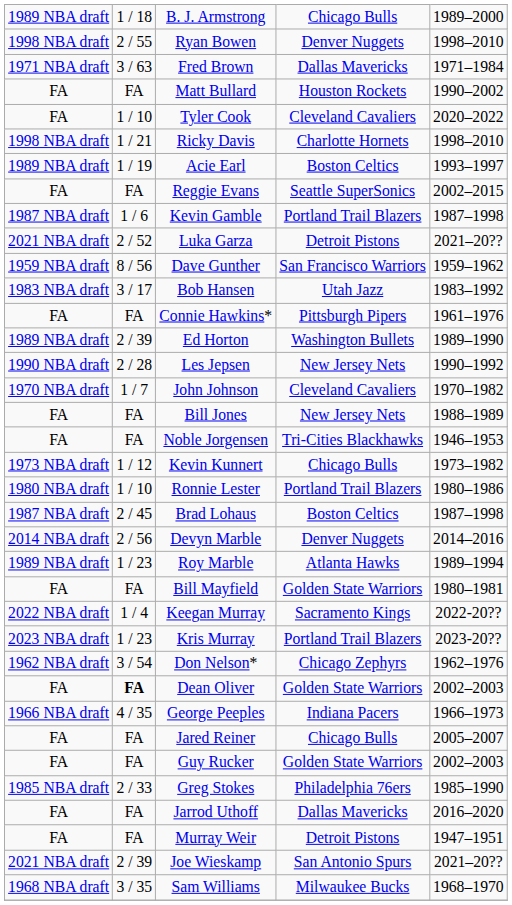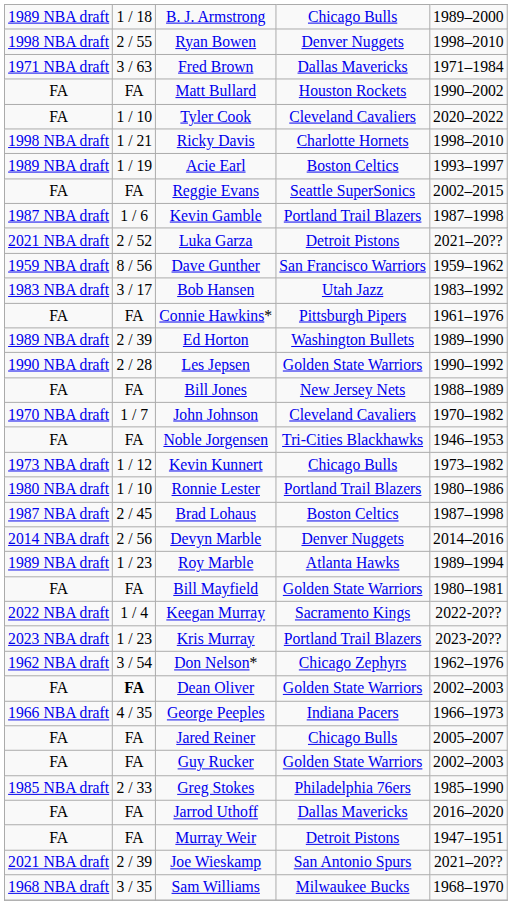 <table class="wikitable sortable sortable"style="text-align: center;">
 <tr>
 <td><a href='#'>1989 NBA draft</a></td>
 <td>1 / 18</td>
 <td><a href='#'>B. J. Armstrong</a></td>
 <td><a href='#'>Chicago Bulls</a></td>
 <td>1989–2000</td>
 </tr>
 <tr>
 <td><a href='#'>1998 NBA draft</a></td>
 <td>2 / 55</td>
 <td><a href='#'>Ryan Bowen</a></td>
 <td><a href='#'>Denver Nuggets</a></td>
 <td>1998–2010</td>
 </tr>
 <tr>
 <td><a href='#'>1971 NBA draft</a></td>
 <td>3 / 63</td>
 <td><a href='#'>Fred Brown</a></td>
 <td><a href='#'>Dallas Mavericks</a></td>
 <td>1971–1984</td>
 </tr>
 <tr>
 <td>FA</td>
 <td>FA</td>
 <td><a href='#'>Matt Bullard</a></td>
 <td><a href='#'>Houston Rockets</a></td>
 <td>1990–2002</td>
 </tr>
 <tr>
 <td>FA</td>
 <td>1 / 10</td>
 <td><a href='#'>Tyler Cook</a></td>
 <td><a href='#'>Cleveland Cavaliers</a></td>
 <td>2020–2022</td>
 </tr>
 <tr>
 <td><a href='#'>1998 NBA draft</a></td>
 <td>1 / 21</td>
 <td><a href='#'>Ricky Davis</a></td>
 <td><a href='#'>Charlotte Hornets</a></td>
 <td>1998–2010</td>
 </tr>
 <tr>
 <td><a href='#'>1989 NBA draft</a></td>
 <td>1 / 19</td>
 <td><a href='#'>Acie Earl</a></td>
 <td><a href='#'>Boston Celtics</a></td>
 <td>1993–1997</td>
 </tr>
 <tr>
 <td>FA</td>
 <td>FA</td>
 <td><a href='#'>Reggie Evans</a></td>
 <td><a href='#'>Seattle SuperSonics</a></td>
 <td>2002–2015</td>
 </tr>
 <tr>
 <td><a href='#'>1987 NBA draft</a></td>
 <td>1 / 6</td>
 <td><a href='#'>Kevin Gamble</a></td>
 <td><a href='#'>Portland Trail Blazers</a></td>
 <td>1987–1998</td>
 </tr>
 <tr>
 <td><a href='#'>2021 NBA draft</a></td>
 <td>2 / 52</td>
 <td><a href='#'>Luka Garza</a></td>
 <td><a href='#'>Detroit Pistons</a></td>
 <td>2021–20??</td>
 </tr>
 <tr>
 <td><a href='#'>1959 NBA draft</a></td>
 <td>8 / 56</td>
 <td><a href='#'>Dave Gunther</a></td>
 <td><a href='#'>San Francisco Warriors</a></td>
 <td>1959–1962</td>
 </tr>
 <tr>
 <td><a href='#'>1983 NBA draft</a></td>
 <td>3 / 17</td>
 <td><a href='#'>Bob Hansen</a></td>
 <td><a href='#'>Utah Jazz</a></td>
 <td>1983–1992</td>
 </tr>
 <tr>
 <td>FA</td>
 <td>FA</td>
 <td><a href='#'>Connie Hawkins</a>*</td>
 <td><a href='#'>Pittsburgh Pipers</a></td>
 <td>1961–1976</td>
 </tr>
 <tr>
 <td><a href='#'>1989 NBA draft</a></td>
 <td>2 / 39</td>
 <td><a href='#'>Ed Horton</a></td>
 <td><a href='#'>Washington Bullets</a></td>
 <td>1989–1990</td>
 </tr>
 <tr>
 <td><a href='#'>1990 NBA draft</a></td>
 <td>2 / 28</td>
 <td><a href='#'>Les Jepsen</a></td>
+<td><a href='#'>Golden State Warriors</a></td>
+<td>1990–1992</td>
+</tr>
+<tr>
+<td>FA</td>
+<td>FA</td>
+<td><a href='#'>Bill Jones</a></td>
 <td><a href='#'>New Jersey Nets</a></td>
-<td>1990–1992</td>
+<td>1988–1989</td>
 </tr>
 <tr>
 <td><a href='#'>1970 NBA draft</a></td>
 <td>1 / 7</td>
 <td><a href='#'>John Johnson</a></td>
 <td><a href='#'>Cleveland Cavaliers</a></td>
 <td>1970–1982</td>
-</tr>
-<tr>
-<td>FA</td>
-<td>FA</td>
-<td><a href='#'>Bill Jones</a></td>
-<td><a href='#'>New Jersey Nets</a></td>
-<td>1988–1989</td>
 </tr>
 <tr>
 <td>FA</td>
 <td>FA</td>
 <td><a href='#'>Noble Jorgensen</a></td>
 <td><a href='#'>Tri-Cities Blackhawks</a></td>
 <td>1946–1953</td>
 </tr>
 <tr>
 <td><a href='#'>1973 NBA draft</a></td>
 <td>1 / 12</td>
 <td><a href='#'>Kevin Kunnert</a></td>
 <td><a href='#'>Chicago Bulls</a></td>
 <td>1973–1982</td>
 </tr>
 <tr>
 <td><a href='#'>1980 NBA draft</a></td>
 <td>1 / 10</td>
 <td><a href='#'>Ronnie Lester</a></td>
 <td><a href='#'>Portland Trail Blazers</a></td>
 <td>1980–1986</td>
 </tr>
 <tr>
 <td><a href='#'>1987 NBA draft</a></td>
 <td>2 / 45</td>
 <td><a href='#'>Brad Lohaus</a></td>
 <td><a href='#'>Boston Celtics</a></td>
 <td>1987–1998</td>
 </tr>
 <tr>
 <td><a href='#'>2014 NBA draft</a></td>
 <td>2 / 56</td>
 <td><a href='#'>Devyn Marble</a></td>
 <td><a href='#'>Denver Nuggets</a></td>
 <td>2014–2016</td>
 </tr>
 <tr>
 <td><a href='#'>1989 NBA draft</a></td>
 <td>1 / 23</td>
 <td><a href='#'>Roy Marble</a></td>
 <td><a href='#'>Atlanta Hawks</a></td>
 <td>1989–1994</td>
 </tr>
 <tr>
 <td>FA</td>
 <td>FA</td>
 <td><a href='#'>Bill Mayfield</a></td>
 <td><a href='#'>Golden State Warriors</a></td>
 <td>1980–1981</td>
 </tr>
 <tr>
 <td><a href='#'>2022 NBA draft</a></td>
 <td>1 / 4</td>
 <td><a href='#'>Keegan Murray</a></td>
 <td><a href='#'>Sacramento Kings</a></td>
 <td>2022-20??</td>
 </tr>
 <tr>
 <td><a href='#'>2023 NBA draft</a></td>
 <td>1 / 23</td>
 <td><a href='#'>Kris Murray</a></td>
 <td><a href='#'>Portland Trail Blazers</a></td>
 <td>2023-20??</td>
 </tr>
 <tr>
 <td><a href='#'>1962 NBA draft</a></td>
 <td>3 / 54</td>
 <td><a href='#'>Don Nelson</a>*</td>
 <td><a href='#'>Chicago Zephyrs</a></td>
 <td>1962–1976</td>
 </tr>
 <tr>
 <td>FA</td>
 <td><strong>FA</strong></td>
 <td><a href='#'>Dean Oliver</a></td>
 <td><a href='#'>Golden State Warriors</a></td>
 <td>2002–2003</td>
 </tr>
 <tr>
 <td><a href='#'>1966 NBA draft</a></td>
 <td>4 / 35</td>
 <td><a href='#'>George Peeples</a></td>
 <td><a href='#'>Indiana Pacers</a></td>
 <td>1966–1973</td>
 </tr>
 <tr>
 <td>FA</td>
 <td>FA</td>
 <td><a href='#'>Jared Reiner</a></td>
 <td><a href='#'>Chicago Bulls</a></td>
 <td>2005–2007</td>
 </tr>
 <tr>
 <td>FA</td>
 <td>FA</td>
 <td><a href='#'>Guy Rucker</a></td>
 <td><a href='#'>Golden State Warriors</a></td>
 <td>2002–2003</td>
 </tr>
 <tr>
 <td><a href='#'>1985 NBA draft</a></td>
 <td>2 / 33</td>
 <td><a href='#'>Greg Stokes</a></td>
 <td><a href='#'>Philadelphia 76ers</a></td>
 <td>1985–1990</td>
 </tr>
 <tr>
 <td>FA</td>
 <td>FA</td>
 <td><a href='#'>Jarrod Uthoff</a></td>
 <td><a href='#'>Dallas Mavericks</a></td>
 <td>2016–2020</td>
 </tr>
 <tr>
 <td>FA</td>
 <td>FA</td>
 <td><a href='#'>Murray Weir</a></td>
 <td><a href='#'>Detroit Pistons</a></td>
 <td>1947–1951</td>
 </tr>
 <tr>
 <td><a href='#'>2021 NBA draft</a></td>
 <td>2 / 39</td>
 <td><a href='#'>Joe Wieskamp</a></td>
 <td><a href='#'>San Antonio Spurs</a></td>
 <td>2021–20??</td>
 </tr>
 <tr>
 <td><a href='#'>1968 NBA draft</a></td>
 <td>3 / 35</td>
 <td><a href='#'>Sam Williams</a></td>
 <td><a href='#'>Milwaukee Bucks</a></td>
 <td>1968–1970</td>
 </tr>
 <tr>
 </tr>
 </table>
